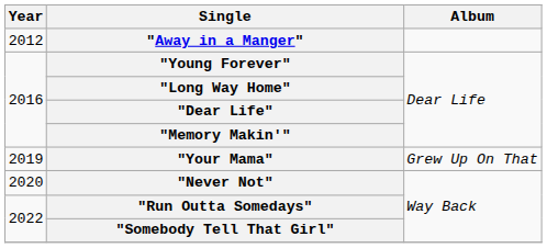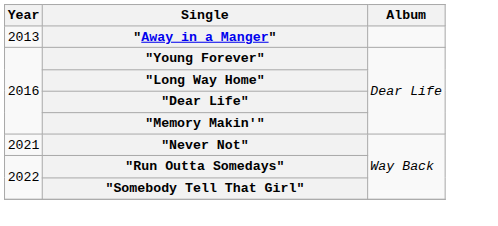 <table class="wikitable plainrowheaders">
 <tr>
 <th>Year</th>
 <th style="width:24em;">Single</th>
 <th>Album</th>
 </tr>
 <tr>
-<td>2012</td>
+<td>2013</td>
 <th scope="row">"<a href='#'>Away in a Manger</a>"</th>
 <td></td>
 </tr>
 <tr>
 <td rowspan="4">2016</td>
 <th scope="row">"Young Forever"</th>
 <td align="left" rowspan="4"><em>Dear Life</em></td>
 </tr>
 <tr>
 <th scope="row">"Long Way Home"</th>
 </tr>
 <tr>
 <th scope="row">"Dear Life"</th>
 </tr>
 <tr>
 <th scope="row">"Memory Makin'"</th>
 </tr>
 <tr>
-<td>2019</td>
-<th scope="row">"Your Mama"</th>
-<td align="left"><em>Grew Up On That</em></td>
-</tr>
-<tr>
-<td>2020</td>
+<td>2021</td>
 <th scope="row">"Never Not"</th>
 <td align="left" rowspan="3"><em>Way Back</em></td>
 </tr>
 <tr>
 <td rowspan="2">2022</td>
 <th scope="row">"Run Outta Somedays"</th>
 </tr>
 <tr>
 <th scope="row">"Somebody Tell That Girl" <br></th>
 </tr>
 <tr>
 </tr>
 </table>
